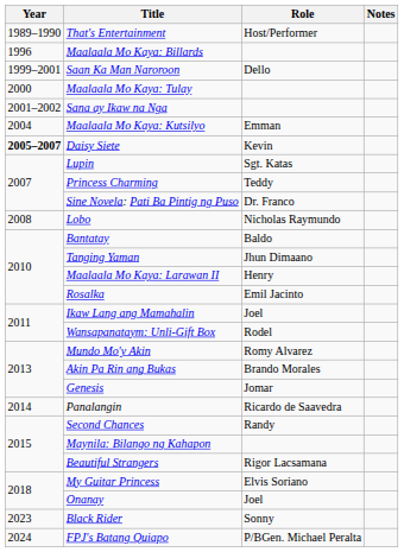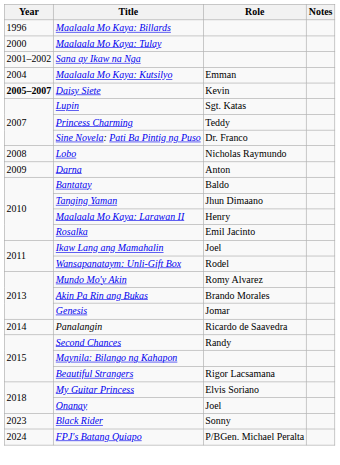 <table class="wikitable">
 <tr>
 <th>Year</th>
 <th>Title</th>
 <th>Role</th>
 <th>Notes</th>
 </tr>
 <tr>
-<td>1989–1990</td>
-<td><em><a href='#'>That's Entertainment</a></em></td>
-<td>Host/Performer</td>
-<td></td>
-</tr>
-<tr>
 <td>1996</td>
 <td><em><a href='#'>Maalaala Mo Kaya: Billards</a></em></td>
 <td></td>
-<td></td>
-</tr>
-<tr>
-<td>1999–2001</td>
-<td><em><a href='#'>Saan Ka Man Naroroon</a></em></td>
-<td>Dello</td>
 <td></td>
 </tr>
 <tr>
 <td>2000</td>
 <td><em><a href='#'>Maalaala Mo Kaya: Tulay</a></em></td>
 <td></td>
 <td></td>
 </tr>
 <tr>
 <td>2001–2002</td>
 <td><em><a href='#'>Sana ay Ikaw na Nga</a></em></td>
 <td></td>
 <td></td>
 </tr>
 <tr>
 <td>2004</td>
 <td><em><a href='#'>Maalaala Mo Kaya: Kutsilyo</a></em></td>
 <td>Emman</td>
 <td></td>
 </tr>
 <tr>
 <td><strong>2005–2007</strong></td>
 <td><em><a href='#'>Daisy Siete</a></em></td>
 <td>Kevin</td>
 <td></td>
 </tr>
 <tr>
 <td rowspan="3">2007</td>
 <td><em><a href='#'>Lupin</a></em></td>
 <td>Sgt. Katas</td>
 <td></td>
 </tr>
 <tr>
 <td><em><a href='#'>Princess Charming</a></em></td>
 <td>Teddy</td>
 <td></td>
 </tr>
 <tr>
 <td><em><a href='#'>Sine Novela</a>: <a href='#'>Pati Ba Pintig ng Puso</a></em></td>
 <td>Dr. Franco</td>
 <td></td>
 </tr>
 <tr>
 <td>2008</td>
 <td><em><a href='#'>Lobo</a></em></td>
 <td>Nicholas Raymundo</td>
+<td></td>
+</tr>
+<tr>
+<td>2009</td>
+<td><em><a href='#'>Darna</a></em></td>
+<td>Anton</td>
 <td></td>
 </tr>
 <tr>
 <td rowspan="4">2010</td>
 <td><em><a href='#'>Bantatay</a></em></td>
 <td>Baldo</td>
 <td></td>
 </tr>
 <tr>
 <td><em><a href='#'>Tanging Yaman</a></em></td>
 <td>Jhun Dimaano</td>
 <td></td>
 </tr>
 <tr>
 <td><em><a href='#'>Maalaala Mo Kaya: Larawan II</a></em></td>
 <td>Henry</td>
 <td></td>
 </tr>
 <tr>
 <td><em><a href='#'>Rosalka</a></em></td>
 <td>Emil Jacinto</td>
 <td></td>
 </tr>
 <tr>
 <td rowspan="2">2011</td>
 <td><em><a href='#'>Ikaw Lang ang Mamahalin</a></em></td>
 <td>Joel</td>
 <td></td>
 </tr>
 <tr>
 <td><em><a href='#'>Wansapanataym: Unli-Gift Box</a></em></td>
 <td>Rodel</td>
 <td></td>
 </tr>
 <tr>
 <td rowspan="3">2013</td>
 <td><em><a href='#'>Mundo Mo'y Akin</a></em></td>
 <td>Romy Alvarez</td>
 <td></td>
 </tr>
 <tr>
 <td><em><a href='#'>Akin Pa Rin ang Bukas</a></em></td>
 <td>Brando Morales</td>
 <td></td>
 </tr>
 <tr>
 <td><em><a href='#'>Genesis</a></em></td>
 <td>Jomar</td>
 <td></td>
 </tr>
 <tr>
 <td>2014</td>
 <td><em>Panalangin</em></td>
 <td>Ricardo de Saavedra</td>
 <td></td>
 </tr>
 <tr>
 <td rowspan="3">2015</td>
 <td><em><a href='#'>Second Chances</a></em></td>
 <td>Randy</td>
 <td></td>
 </tr>
 <tr>
 <td><em><a href='#'>Maynila: Bilango ng Kahapon</a></em></td>
 <td></td>
 <td></td>
 </tr>
 <tr>
 <td><em><a href='#'>Beautiful Strangers</a></em></td>
 <td>Rigor Lacsamana</td>
 <td></td>
 </tr>
 <tr>
 <td rowspan="2">2018</td>
 <td><em><a href='#'>My Guitar Princess</a></em></td>
 <td>Elvis Soriano</td>
 <td></td>
 </tr>
 <tr>
 <td><em><a href='#'>Onanay</a></em></td>
 <td>Joel</td>
 <td></td>
 </tr>
 <tr>
 <td>2023</td>
 <td><em><a href='#'>Black Rider</a></em></td>
 <td>Sonny</td>
 </tr>
 <tr>
 <td>2024</td>
 <td><em><a href='#'>FPJ's Batang Quiapo</a></em></td>
 <td>P/BGen. Michael Peralta</td>
 <td></td>
 </tr>
 </table>
